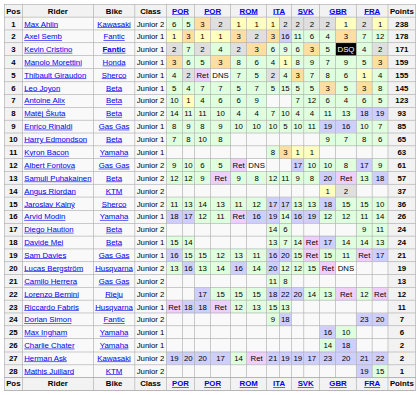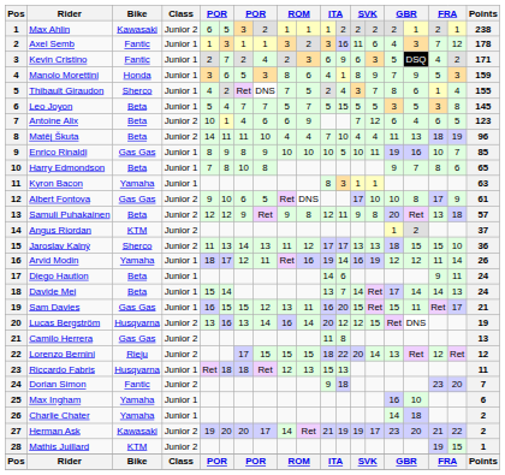 <table class="wikitable" style="font-size: 80%; text-align:center">
 <tr valign="top">
 <th valign="middle">Pos</th>
 <th valign="middle">Rider</th>
 <th valign="middle">Bike</th>
 <th valign="middle">Class</th>
 <th colspan=2><a href='#'>POR</a><br></th>
 <th colspan=2><a href='#'>POR</a><br></th>
 <th colspan=2><a href='#'>ROM</a><br></th>
 <th colspan=2><a href='#'>ITA</a><br></th>
 <th colspan=2><a href='#'>SVK</a><br></th>
 <th colspan=2><a href='#'>GBR</a><br></th>
 <th colspan=2><a href='#'>FRA</a><br></th>
 <th valign="middle">Points</th>
 </tr>
 <tr>
 <th>1</th>
 <td align=left> <a href='#'>Max Ahlin</a></td>
 <td><a href='#'>Kawasaki</a></td>
 <td>Junior 2</td>
 <td style="background:#dfffdf;">6</td>
 <td style="background:#dfffdf;">5</td>
 <td style="background:#ffdf9f;">3</td>
 <td style="background:#dfdfdf;">2</td>
 <td style="background:#ffffbf;">1</td>
 <td style="background:#ffffbf;">1</td>
 <td style="background:#ffffbf;">1</td>
 <td style="background:#dfdfdf;">2</td>
 <td style="background:#dfdfdf;">2</td>
 <td style="background:#dfdfdf;">2</td>
 <td style="background:#dfdfdf;">2</td>
 <td style="background:#ffffbf;">1</td>
 <td style="background:#dfdfdf;">2</td>
 <td style="background:#ffffbf;">1</td>
 <th>238</th>
 </tr>
 <tr>
 <th>2</th>
 <td align=left> <a href='#'>Axel Semb</a></td>
 <td><a href='#'>Fantic</a></td>
 <td>Junior 1</td>
 <td style="background:#ffffbf;">1</td>
 <td style="background:#ffdf9f;">3</td>
 <td style="background:#ffffbf;">1</td>
 <td style="background:#ffffbf;">1</td>
 <td style="background:#ffdf9f;">3</td>
 <td style="background:#dfdfdf;">2</td>
 <td style="background:#ffdf9f;">3</td>
 <td style="background:#cfcfff;">16</td>
 <td style="background:#dfffdf;">11</td>
 <td style="background:#dfffdf;">6</td>
 <td style="background:#dfffdf;">4</td>
 <td style="background:#ffdf9f;">3</td>
 <td style="background:#dfffdf;">7</td>
 <td style="background:#dfffdf;">12</td>
 <th>178</th>
 </tr>
 <tr>
 <th>3</th>
 <td align=left> <a href='#'>Kevin Cristino</a></td>
-<td><strong><a href='#'>Fantic</a></strong></td>
+<td><a href='#'>Fantic</a></td>
 <td>Junior 1</td>
 <td style="background:#dfdfdf;">2</td>
 <td style="background:#dfffdf;">7</td>
 <td style="background:#dfdfdf;">2</td>
 <td style="background:#dfffdf;">4</td>
 <td style="background:#dfdfdf;">2</td>
 <td style="background:#ffdf9f;">3</td>
 <td style="background:#dfffdf;">6</td>
 <td style="background:#dfffdf;">9</td>
 <td style="background:#dfffdf;">6</td>
 <td style="background:#ffdf9f;">3</td>
 <td style="background:#dfffdf;">5</td>
 <td style="background-color:#000000;color:white">DSQ</td>
 <td style="background:#dfffdf;">4</td>
 <td style="background:#dfdfdf;">2</td>
 <th>171</th>
 </tr>
 <tr>
 <th>4</th>
 <td align=left> <a href='#'>Manolo Morettini</a></td>
 <td><a href='#'>Honda</a></td>
 <td>Junior 1</td>
 <td style="background:#ffdf9f;">3</td>
 <td style="background:#dfffdf;">6</td>
 <td style="background:#dfffdf;">5</td>
 <td style="background:#ffdf9f;">3</td>
 <td style="background:#dfffdf;">8</td>
 <td style="background:#dfffdf;">6</td>
 <td style="background:#dfffdf;">4</td>
 <td style="background:#ffffbf;">1</td>
 <td style="background:#dfffdf;">8</td>
 <td style="background:#dfffdf;">9</td>
 <td style="background:#dfffdf;">7</td>
 <td style="background:#dfffdf;">9</td>
 <td style="background:#dfffdf;">5</td>
 <td style="background:#ffdf9f;">3</td>
 <th>159</th>
 </tr>
 <tr>
 <th>5</th>
 <td align=left> <a href='#'>Thibault Giraudon</a></td>
 <td><a href='#'>Sherco</a></td>
 <td>Junior 1</td>
 <td style="background:#dfffdf;">4</td>
 <td style="background:#dfdfdf;">2</td>
 <td style="background:#efcfff;">Ret</td>
 <td style="background:#ffffff;">DNS</td>
 <td style="background:#dfffdf;">7</td>
 <td style="background:#dfffdf;">5</td>
 <td style="background:#dfdfdf;">2</td>
 <td style="background:#dfffdf;">4</td>
 <td style="background:#ffdf9f;">3</td>
 <td style="background:#dfffdf;">7</td>
 <td style="background:#dfffdf;">8</td>
 <td style="background:#dfffdf;">6</td>
 <td style="background:#ffffbf;">1</td>
 <td style="background:#dfffdf;">4</td>
 <th>155</th>
 </tr>
 <tr>
 <th>6</th>
 <td align=left> <a href='#'>Leo Joyon</a></td>
 <td><a href='#'>Beta</a></td>
 <td>Junior 1</td>
 <td style="background:#dfffdf;">5</td>
 <td style="background:#dfffdf;">4</td>
 <td style="background:#dfffdf;">7</td>
 <td style="background:#dfffdf;">7</td>
 <td style="background:#dfffdf;">5</td>
 <td style="background:#dfffdf;">7</td>
 <td style="background:#dfffdf;">5</td>
 <td style="background:#dfffdf;">15</td>
 <td style="background:#dfffdf;">5</td>
 <td style="background:#dfffdf;">5</td>
 <td style="background:#ffdf9f;">3</td>
 <td style="background:#dfffdf;">5</td>
 <td style="background:#ffdf9f;">3</td>
 <td style="background:#dfffdf;">8</td>
 <th>145</th>
 </tr>
 <tr>
 <th>7</th>
 <td align=left> <a href='#'>Antoine Alix</a></td>
 <td><a href='#'>Beta</a></td>
 <td>Junior 2</td>
 <td style="background:#dfffdf;">10</td>
 <td style="background:#ffffbf;">1</td>
 <td style="background:#dfffdf;">4</td>
 <td style="background:#dfffdf;">6</td>
 <td style="background:#dfffdf;">6</td>
 <td style="background:#dfffdf;">9</td>
 <td></td>
 <td></td>
 <td style="background:#dfffdf;">7</td>
 <td style="background:#dfffdf;">12</td>
 <td style="background:#dfffdf;">6</td>
 <td style="background:#dfffdf;">4</td>
 <td style="background:#dfffdf;">6</td>
 <td style="background:#dfffdf;">5</td>
 <th>123</th>
 </tr>
 <tr>
 <th>8</th>
 <td align=left> <a href='#'>Matěj Škuta</a></td>
 <td><a href='#'>Beta</a></td>
 <td>Junior 2</td>
 <td style="background:#dfffdf;">14</td>
 <td style="background:#dfffdf;">11</td>
 <td style="background:#dfffdf;">11</td>
 <td style="background:#dfffdf;">10</td>
 <td style="background:#dfffdf;">4</td>
 <td style="background:#dfffdf;">4</td>
 <td style="background:#dfffdf;">7</td>
 <td style="background:#dfffdf;">10</td>
 <td style="background:#dfffdf;">4</td>
 <td style="background:#dfffdf;">4</td>
 <td style="background:#dfffdf;">11</td>
 <td style="background:#dfffdf;">13</td>
 <td style="background:#cfcfff;">18</td>
 <td style="background:#cfcfff;">19</td>
-<th>93</th>
+<th>96</th>
 </tr>
 <tr>
 <th>9</th>
 <td align=left> <a href='#'>Enrico Rinaldi</a></td>
 <td><a href='#'>Gas Gas</a></td>
 <td>Junior 1</td>
 <td style="background:#dfffdf;">8</td>
 <td style="background:#dfffdf;">9</td>
 <td style="background:#dfffdf;">8</td>
 <td style="background:#dfffdf;">9</td>
 <td style="background:#dfffdf;">10</td>
 <td style="background:#dfffdf;">10</td>
 <td style="background:#dfffdf;">10</td>
 <td style="background:#dfffdf;">5</td>
 <td style="background:#dfffdf;">10</td>
 <td style="background:#dfffdf;">11</td>
 <td style="background:#cfcfff;">19</td>
 <td style="background:#cfcfff;">16</td>
 <td style="background:#dfffdf;">10</td>
 <td style="background:#dfffdf;">7</td>
 <th>85</th>
 </tr>
 <tr>
 <th>10</th>
 <td align=left> <a href='#'>Harry Edmondson</a></td>
 <td><a href='#'>Beta</a></td>
 <td>Junior 1</td>
 <td style="background:#dfffdf;">7</td>
 <td style="background:#dfffdf;">8</td>
 <td style="background:#dfffdf;">10</td>
 <td style="background:#dfffdf;">8</td>
 <td></td>
 <td></td>
 <td></td>
 <td></td>
 <td></td>
 <td></td>
 <td style="background:#dfffdf;">9</td>
 <td style="background:#dfffdf;">7</td>
 <td style="background:#dfffdf;">8</td>
 <td style="background:#dfffdf;">6</td>
 <th>65</th>
 </tr>
 <tr>
 <th>11</th>
 <td align=left> <a href='#'>Kyron Bacon</a></td>
 <td><a href='#'>Yamaha</a></td>
 <td>Junior 1</td>
 <td></td>
 <td></td>
 <td></td>
 <td></td>
 <td></td>
 <td></td>
 <td style="background:#dfffdf;">8</td>
 <td style="background:#ffdf9f;">3</td>
 <td style="background:#ffffbf;">1</td>
 <td style="background:#ffffbf;">1</td>
 <td></td>
 <td></td>
 <td></td>
 <td></td>
 <th>63</th>
 </tr>
 <tr>
 <th>12</th>
 <td align=left> <a href='#'>Albert Fontova</a></td>
 <td><a href='#'>Gas Gas</a></td>
 <td>Junior 2</td>
 <td style="background:#dfffdf;">9</td>
 <td style="background:#dfffdf;">10</td>
 <td style="background:#dfffdf;">6</td>
 <td style="background:#dfffdf;">5</td>
 <td style="background:#efcfff;">Ret</td>
 <td style="background:#ffffff;">DNS</td>
 <td></td>
 <td></td>
 <td style="background:#cfcfff;">17</td>
 <td style="background:#dfffdf;">10</td>
 <td style="background:#dfffdf;">10</td>
 <td style="background:#dfffdf;">8</td>
 <td style="background:#cfcfff;">17</td>
 <td style="background:#dfffdf;">9</td>
 <th>61</th>
 </tr>
 <tr>
 <th>13</th>
 <td align=left> <a href='#'>Samuli Puhakainen</a></td>
 <td><a href='#'>Beta</a></td>
 <td>Junior 2</td>
 <td style="background:#dfffdf;">12</td>
 <td style="background:#dfffdf;">12</td>
 <td style="background:#dfffdf;">9</td>
 <td style="background:#efcfff;">Ret</td>
 <td style="background:#dfffdf;">9</td>
 <td style="background:#dfffdf;">8</td>
 <td style="background:#dfffdf;">12</td>
 <td style="background:#dfffdf;">11</td>
 <td style="background:#dfffdf;">9</td>
 <td style="background:#dfffdf;">8</td>
 <td style="background:#cfcfff;">20</td>
 <td style="background:#efcfff;">Ret</td>
 <td style="background:#dfffdf;">13</td>
 <td style="background:#cfcfff;">18</td>
 <th>57</th>
 </tr>
 <tr>
 <th>14</th>
 <td align=left> <a href='#'>Angus Riordan</a></td>
 <td><a href='#'>KTM</a></td>
 <td>Junior 2</td>
 <td></td>
 <td></td>
 <td></td>
 <td></td>
 <td></td>
 <td></td>
 <td></td>
 <td></td>
 <td></td>
 <td></td>
 <td style="background:#ffffbf;">1</td>
 <td style="background:#dfdfdf;">2</td>
 <td></td>
 <td></td>
 <th>37</th>
 </tr>
 <tr>
 <th>15</th>
 <td align=left> <a href='#'>Jaroslav Kalný</a></td>
 <td><a href='#'>Sherco</a></td>
 <td>Junior 2</td>
 <td style="background:#dfffdf;">11</td>
 <td style="background:#dfffdf;">13</td>
 <td style="background:#dfffdf;">14</td>
 <td style="background:#dfffdf;">13</td>
 <td style="background:#dfffdf;">11</td>
 <td style="background:#dfffdf;">12</td>
 <td style="background:#cfcfff;">17</td>
 <td style="background:#cfcfff;">17</td>
 <td style="background:#dfffdf;">13</td>
 <td style="background:#dfffdf;">13</td>
 <td style="background:#cfcfff;">18</td>
 <td style="background:#dfffdf;">15</td>
 <td style="background:#dfffdf;">15</td>
 <td style="background:#dfffdf;">10</td>
 <th>36</th>
 </tr>
 <tr>
 <th>16</th>
 <td align=left> <a href='#'>Arvid Modin</a></td>
 <td><a href='#'>Yamaha</a></td>
 <td>Junior 1</td>
 <td style="background:#cfcfff;">18</td>
 <td style="background:#cfcfff;">17</td>
 <td style="background:#dfffdf;">12</td>
 <td style="background:#dfffdf;">11</td>
 <td style="background:#efcfff;">Ret</td>
 <td style="background:#cfcfff;">16</td>
 <td style="background:#cfcfff;">19</td>
 <td style="background:#dfffdf;">14</td>
 <td style="background:#cfcfff;">16</td>
 <td style="background:#cfcfff;">19</td>
 <td style="background:#dfffdf;">12</td>
 <td style="background:#dfffdf;">12</td>
 <td style="background:#dfffdf;">11</td>
 <td style="background:#dfffdf;">14</td>
 <th>26</th>
 </tr>
 <tr>
 <th>17</th>
 <td align=left> <a href='#'>Diego Haution</a></td>
 <td><a href='#'>Beta</a></td>
-<td>Junior 2</td>
+<td>Junior 1</td>
 <td></td>
 <td></td>
 <td></td>
 <td></td>
 <td></td>
 <td></td>
 <td style="background:#dfffdf;">14</td>
 <td style="background:#dfffdf;">6</td>
 <td></td>
 <td></td>
 <td></td>
 <td></td>
 <td style="background:#dfffdf;">9</td>
 <td style="background:#dfffdf;">11</td>
 <th>24</th>
 </tr>
 <tr>
 <th>18</th>
 <td align=left> <a href='#'>Davide Mei</a></td>
 <td><a href='#'>Beta</a></td>
 <td>Junior 1</td>
 <td style="background:#dfffdf;">15</td>
 <td style="background:#dfffdf;">14</td>
 <td></td>
 <td></td>
 <td></td>
 <td></td>
 <td style="background:#dfffdf;">13</td>
 <td style="background:#dfffdf;">7</td>
 <td style="background:#dfffdf;">14</td>
 <td style="background:#efcfff;">Ret</td>
 <td style="background:#cfcfff;">17</td>
 <td style="background:#dfffdf;">14</td>
 <td style="background:#dfffdf;">14</td>
 <td style="background:#dfffdf;">13</td>
 <th>24</th>
 </tr>
 <tr>
 <th>19</th>
 <td align=left> <a href='#'>Sam Davies</a></td>
 <td><a href='#'>Gas Gas</a></td>
 <td>Junior 1</td>
 <td style="background:#cfcfff;">16</td>
 <td style="background:#dfffdf;">15</td>
 <td style="background:#dfffdf;">15</td>
 <td style="background:#dfffdf;">12</td>
 <td style="background:#dfffdf;">13</td>
 <td style="background:#dfffdf;">11</td>
 <td style="background:#cfcfff;">16</td>
 <td style="background:#cfcfff;">20</td>
 <td style="background:#dfffdf;">15</td>
 <td style="background:#efcfff;">Ret</td>
 <td style="background:#dfffdf;">15</td>
 <td style="background:#dfffdf;">11</td>
 <td style="background:#efcfff;">Ret</td>
 <td style="background:#cfcfff;">17</td>
 <th>21</th>
 </tr>
 <tr>
 <th>20</th>
 <td align=left> <a href='#'>Lucas Bergström</a></td>
 <td><a href='#'>Husqvarna</a></td>
 <td>Junior 2</td>
 <td style="background:#dfffdf;">13</td>
 <td style="background:#cfcfff;">16</td>
 <td style="background:#dfffdf;">13</td>
 <td style="background:#dfffdf;">14</td>
 <td style="background:#cfcfff;">16</td>
 <td style="background:#dfffdf;">14</td>
 <td style="background:#cfcfff;">20</td>
 <td style="background:#dfffdf;">12</td>
 <td style="background:#dfffdf;">12</td>
 <td style="background:#dfffdf;">15</td>
 <td style="background:#efcfff;">Ret</td>
 <td style="background:#ffffff;">DNS</td>
 <td></td>
 <td></td>
 <th>19</th>
 </tr>
 <tr>
 <th>21</th>
 <td align=left> <a href='#'>Camilo Herrera</a></td>
 <td><a href='#'>Gas Gas</a></td>
 <td>Junior 2</td>
 <td></td>
 <td></td>
 <td></td>
 <td></td>
 <td></td>
 <td></td>
 <td style="background:#dfffdf;">11</td>
 <td style="background:#dfffdf;">8</td>
 <td></td>
 <td></td>
 <td></td>
 <td></td>
 <td></td>
 <td></td>
 <th>13</th>
 </tr>
 <tr>
 <th>22</th>
 <td align=left> <a href='#'>Lorenzo Bernini</a></td>
 <td><a href='#'>Rieju</a></td>
 <td>Junior 2</td>
 <td></td>
 <td></td>
 <td style="background:#cfcfff;">17</td>
 <td style="background:#dfffdf;">15</td>
 <td style="background:#dfffdf;">15</td>
 <td style="background:#dfffdf;">15</td>
 <td style="background:#cfcfff;">18</td>
 <td style="background:#cfcfff;">22</td>
 <td style="background:#cfcfff;">20</td>
 <td style="background:#dfffdf;">14</td>
 <td style="background:#dfffdf;">13</td>
 <td style="background:#efcfff;">Ret</td>
 <td style="background:#dfffdf;">12</td>
 <td style="background:#efcfff;">Ret</td>
 <th>12</th>
 </tr>
 <tr>
 <th>23</th>
 <td align=left> <a href='#'>Riccardo Fabris</a></td>
 <td><a href='#'>Husqvarna</a></td>
 <td>Junior 1</td>
 <td style="background:#efcfff;">Ret</td>
 <td style="background:#cfcfff;">18</td>
 <td style="background:#cfcfff;">18</td>
 <td style="background:#efcfff;">Ret</td>
 <td style="background:#dfffdf;">12</td>
 <td style="background:#dfffdf;">13</td>
 <td style="background:#dfffdf;">15</td>
 <td style="background:#dfffdf;">13</td>
 <td></td>
 <td></td>
 <td></td>
 <td></td>
 <td></td>
 <td></td>
 <th>11</th>
 </tr>
 <tr>
 <th>24</th>
 <td align=left> <a href='#'>Dorian Simon</a></td>
 <td><a href='#'>Fantic</a></td>
 <td>Junior 2</td>
 <td></td>
 <td></td>
 <td></td>
 <td></td>
 <td></td>
 <td></td>
 <td style="background:#dfffdf;">9</td>
 <td style="background:#cfcfff;">18</td>
 <td></td>
 <td></td>
 <td></td>
 <td></td>
 <td style="background:#cfcfff;">23</td>
 <td style="background:#cfcfff;">20</td>
 <th>7</th>
 </tr>
 <tr>
 <th>25</th>
 <td align=left> <a href='#'>Max Ingham</a></td>
 <td><a href='#'>Yamaha</a></td>
 <td>Junior 1</td>
 <td></td>
 <td></td>
 <td></td>
 <td></td>
 <td></td>
 <td></td>
 <td></td>
 <td></td>
 <td></td>
 <td></td>
 <td style="background:#cfcfff;">16</td>
 <td style="background:#dfffdf;">10</td>
 <td></td>
 <td></td>
 <th>6</th>
 </tr>
 <tr>
 <th>26</th>
 <td align=left> <a href='#'>Charlie Chater</a></td>
 <td><a href='#'>Yamaha</a></td>
 <td>Junior 1</td>
 <td></td>
 <td></td>
 <td></td>
 <td></td>
 <td></td>
 <td></td>
 <td></td>
 <td></td>
 <td></td>
 <td></td>
 <td style="background:#dfffdf;">14</td>
 <td style="background:#cfcfff;">18</td>
 <td></td>
 <td></td>
 <th>2</th>
 </tr>
 <tr>
 <th>27</th>
 <td align=left> <a href='#'>Herman Ask</a></td>
 <td><a href='#'>Kawasaki</a></td>
 <td>Junior 2</td>
 <td style="background:#cfcfff;">19</td>
 <td style="background:#cfcfff;">20</td>
 <td style="background:#cfcfff;">20</td>
 <td style="background:#cfcfff;">17</td>
 <td style="background:#dfffdf;">14</td>
 <td style="background:#efcfff;">Ret</td>
 <td style="background:#cfcfff;">21</td>
 <td style="background:#cfcfff;">19</td>
 <td style="background:#cfcfff;">19</td>
 <td style="background:#cfcfff;">17</td>
 <td style="background:#cfcfff;">23</td>
 <td style="background:#cfcfff;">20</td>
 <td style="background:#cfcfff;">21</td>
 <td style="background:#cfcfff;">22</td>
 <th>2</th>
 </tr>
 <tr>
 <th>28</th>
 <td align=left> <a href='#'>Mathis Juillard</a></td>
 <td><a href='#'>KTM</a></td>
 <td>Junior 2</td>
 <td></td>
 <td></td>
 <td></td>
 <td></td>
 <td></td>
 <td></td>
 <td></td>
 <td></td>
 <td></td>
 <td></td>
 <td></td>
 <td></td>
 <td style="background:#cfcfff;">19</td>
 <td style="background:#dfffdf;">15</td>
 <th>1</th>
 </tr>
 <tr>
 </tr>
 <tr valign="top">
 <th valign="middle">Pos</th>
 <th valign="middle">Rider</th>
 <th valign="middle">Bike</th>
 <th valign="middle">Class</th>
 <th colspan=2><a href='#'>POR</a><br></th>
 <th colspan=2><a href='#'>POR</a><br></th>
 <th colspan=2><a href='#'>ROM</a><br></th>
 <th colspan=2><a href='#'>ITA</a><br></th>
 <th colspan=2><a href='#'>SVK</a><br></th>
 <th colspan=2><a href='#'>GBR</a><br></th>
 <th colspan=2><a href='#'>FRA</a><br></th>
 <th valign="middle">Points</th>
 </tr>
 <tr>
 </tr>
 </table>
